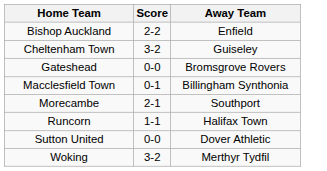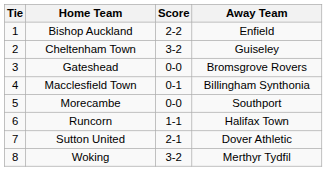 <table class="wikitable" style="text-align:center;">
 <tr>
+<th width=20>Tie</th>
 <th width=175>Home Team</th>
 <th width=20>Score</th>
 <th width=175>Away Team</th>
 </tr>
 <tr>
+<td>1</td>
 <td>Bishop Auckland</td>
 <td>2-2</td>
 <td>Enfield</td>
 </tr>
 <tr>
+<td>2</td>
 <td>Cheltenham Town</td>
 <td>3-2</td>
 <td>Guiseley</td>
 </tr>
 <tr>
+<td>3</td>
 <td>Gateshead</td>
 <td>0-0</td>
 <td>Bromsgrove Rovers</td>
 </tr>
 <tr>
+<td>4</td>
 <td>Macclesfield Town</td>
 <td>0-1</td>
 <td>Billingham Synthonia</td>
 </tr>
 <tr>
+<td>5</td>
 <td>Morecambe</td>
-<td>2-1</td>
+<td>0-0</td>
 <td>Southport</td>
 </tr>
 <tr>
+<td>6</td>
 <td>Runcorn</td>
 <td>1-1</td>
 <td>Halifax Town</td>
 </tr>
 <tr>
+<td>7</td>
 <td>Sutton United</td>
-<td>0-0</td>
+<td>2-1</td>
 <td>Dover Athletic</td>
 </tr>
 <tr>
+<td>8</td>
 <td>Woking</td>
 <td>3-2</td>
 <td>Merthyr Tydfil</td>
 </tr>
 </table>
